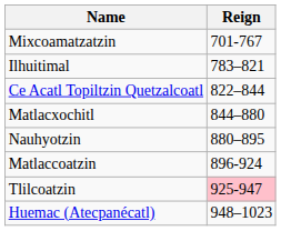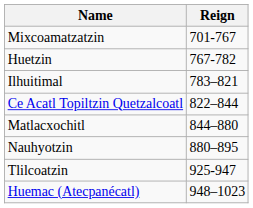 <table class="wikitable">
 <tr>
 <th>Name</th>
 <th>Reign</th>
 </tr>
 <tr>
 <td>Mixcoamatzatzin</td>
 <td>701-767</td>
+</tr>
+<tr>
+<td>Huetzin</td>
+<td>767-782</td>
 </tr>
 <tr>
 <td>Ilhuitimal</td>
 <td>783–821</td>
 </tr>
 <tr>
 <td><a href='#'>Ce Acatl Topiltzin Quetzalcoatl</a></td>
 <td>822–844</td>
 </tr>
 <tr>
 <td>Matlacxochitl</td>
 <td>844–880</td>
 </tr>
 <tr>
 <td>Nauhyotzin</td>
 <td>880–895</td>
 </tr>
 <tr>
-<td>Matlaccoatzin</td>
-<td>896-924</td>
-</tr>
-<tr>
 <td>Tlilcoatzin</td>
-<td style="background: pink;">925-947</td>
+<td>925-947</td>
 </tr>
 <tr>
 <td><a href='#'>Huemac (Atecpanécatl)</a></td>
 <td>948–1023</td>
 </tr>
 </table>
